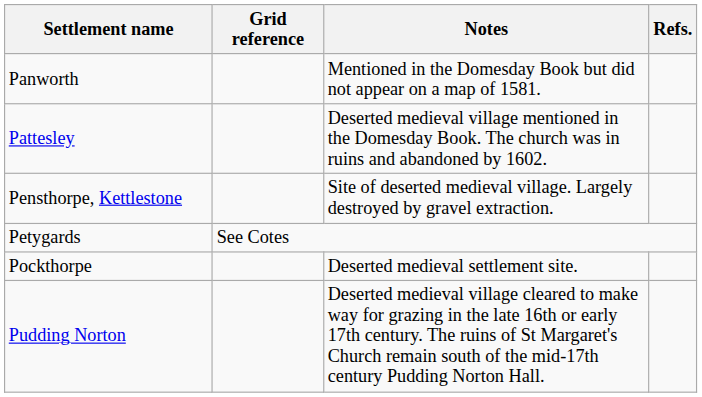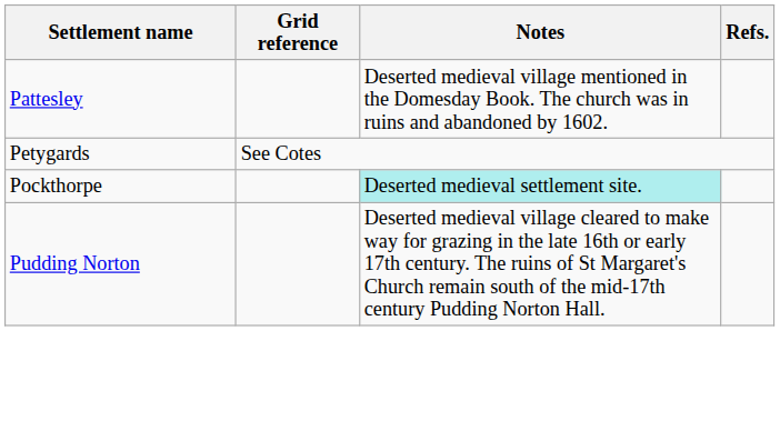 <table class="wikitable">
 <tr>
 <th width=175>Settlement name</th>
 <th width=90>Grid reference</th>
 <th>Notes</th>
 <th>Refs.</th>
 </tr>
 <tr>
-<td>Panworth</td>
-<td></td>
-<td>Mentioned in the Domesday Book but did not appear on a map of 1581.</td>
-<td></td>
-</tr>
-<tr>
 <td><a href='#'>Pattesley</a></td>
 <td></td>
 <td>Deserted medieval village mentioned in the Domesday Book. The church was in ruins and abandoned by 1602.</td>
-<td></td>
-</tr>
-<tr>
-<td>Pensthorpe, <a href='#'>Kettlestone</a></td>
-<td></td>
-<td>Site of deserted medieval village. Largely destroyed by gravel extraction.</td>
 <td></td>
 </tr>
 <tr>
 <td>Petygards</td>
 <td colspan="3">See Cotes</td>
 </tr>
 <tr>
 <td>Pockthorpe</td>
 <td></td>
-<td>Deserted medieval settlement site.</td>
+<td style="background: paleturquoise;">Deserted medieval settlement site.</td>
 <td></td>
 </tr>
 <tr>
 <td><a href='#'>Pudding Norton</a></td>
 <td></td>
 <td>Deserted medieval village cleared to make way for grazing in the late 16th or early 17th century. The ruins of St Margaret's Church remain south of the mid-17th century Pudding Norton Hall.</td>
 <td></td>
 </tr>
 </table>
